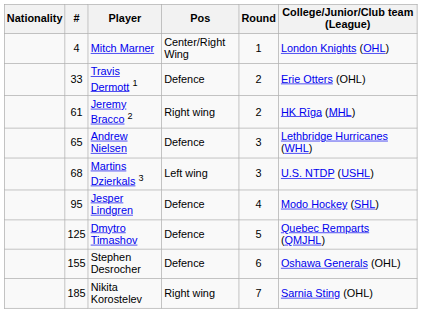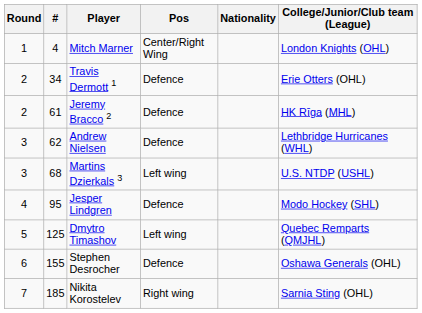 <table class="wikitable">
 <tr>
-<th>Nationality</th>
+<th>Round</th>
 <th>#</th>
 <th>Player</th>
 <th>Pos</th>
-<th>Round</th>
+<th>Nationality</th>
 <th>College/Junior/Club team (League)</th>
 </tr>
 <tr>
-<td></td>
+<td style="text-align:center">1</td>
 <td style="text-align:center">4</td>
 <td><a href='#'>Mitch Marner</a></td>
 <td>Center/Right Wing</td>
-<td style="text-align:center">1</td>
+<td></td>
 <td><a href='#'>London Knights</a> (<a href='#'>OHL</a>)</td>
 </tr>
 <tr>
-<td></td>
-<td style="text-align:center">33</td>
+<td style="text-align:center">2</td>
+<td style="text-align:center">34</td>
 <td><a href='#'>Travis Dermott</a> <sup>1</sup></td>
 <td>Defence</td>
-<td style="text-align:center">2</td>
+<td></td>
 <td><a href='#'>Erie Otters</a> (OHL)</td>
 </tr>
 <tr>
-<td></td>
+<td style="text-align:center">2</td>
 <td style="text-align:center">61</td>
 <td><a href='#'>Jeremy Bracco</a> <sup>2</sup></td>
-<td>Right wing</td>
-<td style="text-align:center">2</td>
+<td>Defence</td>
+<td></td>
 <td><a href='#'>HK Rīga</a> (<a href='#'>MHL</a>)</td>
 </tr>
 <tr>
-<td></td>
-<td style="text-align:center">65</td>
+<td style="text-align:center">3</td>
+<td style="text-align:center">62</td>
 <td><a href='#'>Andrew Nielsen</a></td>
 <td>Defence</td>
-<td style="text-align:center">3</td>
+<td></td>
 <td><a href='#'>Lethbridge Hurricanes</a> (<a href='#'>WHL</a>)</td>
 </tr>
 <tr>
-<td></td>
+<td style="text-align:center">3</td>
 <td style="text-align:center">68</td>
 <td><a href='#'>Martins Dzierkals</a> <sup>3</sup></td>
 <td>Left wing</td>
-<td style="text-align:center">3</td>
+<td></td>
 <td><a href='#'>U.S. NTDP</a> (<a href='#'>USHL</a>)</td>
 </tr>
 <tr>
-<td></td>
+<td style="text-align:center">4</td>
 <td style="text-align:center">95</td>
 <td><a href='#'>Jesper Lindgren</a></td>
 <td>Defence</td>
-<td style="text-align:center">4</td>
+<td></td>
 <td><a href='#'>Modo Hockey</a> (<a href='#'>SHL</a>)</td>
 </tr>
 <tr>
-<td></td>
+<td style="text-align:center">5</td>
 <td style="text-align:center">125</td>
 <td><a href='#'>Dmytro Timashov</a></td>
-<td>Defence</td>
-<td style="text-align:center">5</td>
+<td>Left wing</td>
+<td></td>
 <td><a href='#'>Quebec Remparts</a> (<a href='#'>QMJHL</a>)</td>
 </tr>
 <tr>
-<td></td>
+<td style="text-align:center">6</td>
 <td style="text-align:center">155</td>
 <td>Stephen Desrocher</td>
 <td>Defence</td>
-<td style="text-align:center">6</td>
+<td></td>
 <td><a href='#'>Oshawa Generals</a> (OHL)</td>
 </tr>
 <tr>
-<td></td>
+<td style="text-align:center">7</td>
 <td style="text-align:center">185</td>
 <td>Nikita Korostelev</td>
 <td>Right wing</td>
-<td style="text-align:center">7</td>
+<td></td>
 <td><a href='#'>Sarnia Sting</a> (OHL)</td>
 </tr>
 </table>
